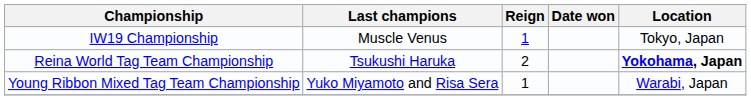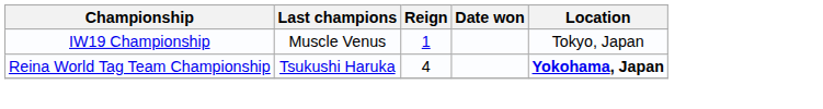 <table class="wikitable" style="text-align:center; background:#fcfdff; font-size:85%;">
 <tr>
 <th>Championship</th>
 <th>Last champions</th>
 <th>Reign</th>
 <th>Date won</th>
 <th>Location</th>
 </tr>
 <tr>
 <td><a href='#'>IW19 Championship</a></td>
 <td>Muscle Venus<br></td>
 <td><a href='#'>1</a></td>
 <td></td>
 <td>Tokyo, Japan</td>
 </tr>
 <tr>
 <td><a href='#'>Reina World Tag Team Championship</a></td>
 <td><a href='#'>Tsukushi Haruka</a></td>
-<td>2</td>
+<td>4</td>
 <td></td>
 <td><strong><a href='#'>Yokohama</a>, Japan</strong></td>
 </tr>
 <tr>
-<td><a href='#'>Young Ribbon Mixed Tag Team Championship</a></td>
-<td><a href='#'>Yuko Miyamoto</a> and <a href='#'>Risa Sera</a></td>
-<td>1</td>
-<td></td>
-<td><a href='#'>Warabi</a>, Japan</td>
-</tr>
-<tr>
 </tr>
 </table>
